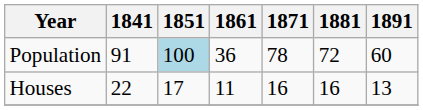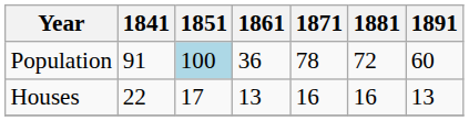 <table class="wikitable">
 <tr>
 <th>Year</th>
 <th>1841</th>
 <th>1851</th>
 <th>1861</th>
 <th>1871</th>
 <th>1881</th>
 <th>1891</th>
 </tr>
 <tr>
 <td>Population</td>
 <td>91</td>
 <td style="background: lightblue;">100</td>
 <td>36</td>
 <td>78</td>
 <td>72</td>
 <td>60</td>
 </tr>
 <tr>
 <td>Houses</td>
 <td>22</td>
 <td>17</td>
-<td>11</td>
+<td>13</td>
 <td>16</td>
 <td>16</td>
 <td>13</td>
 </tr>
 <tr>
 </tr>
 </table>
